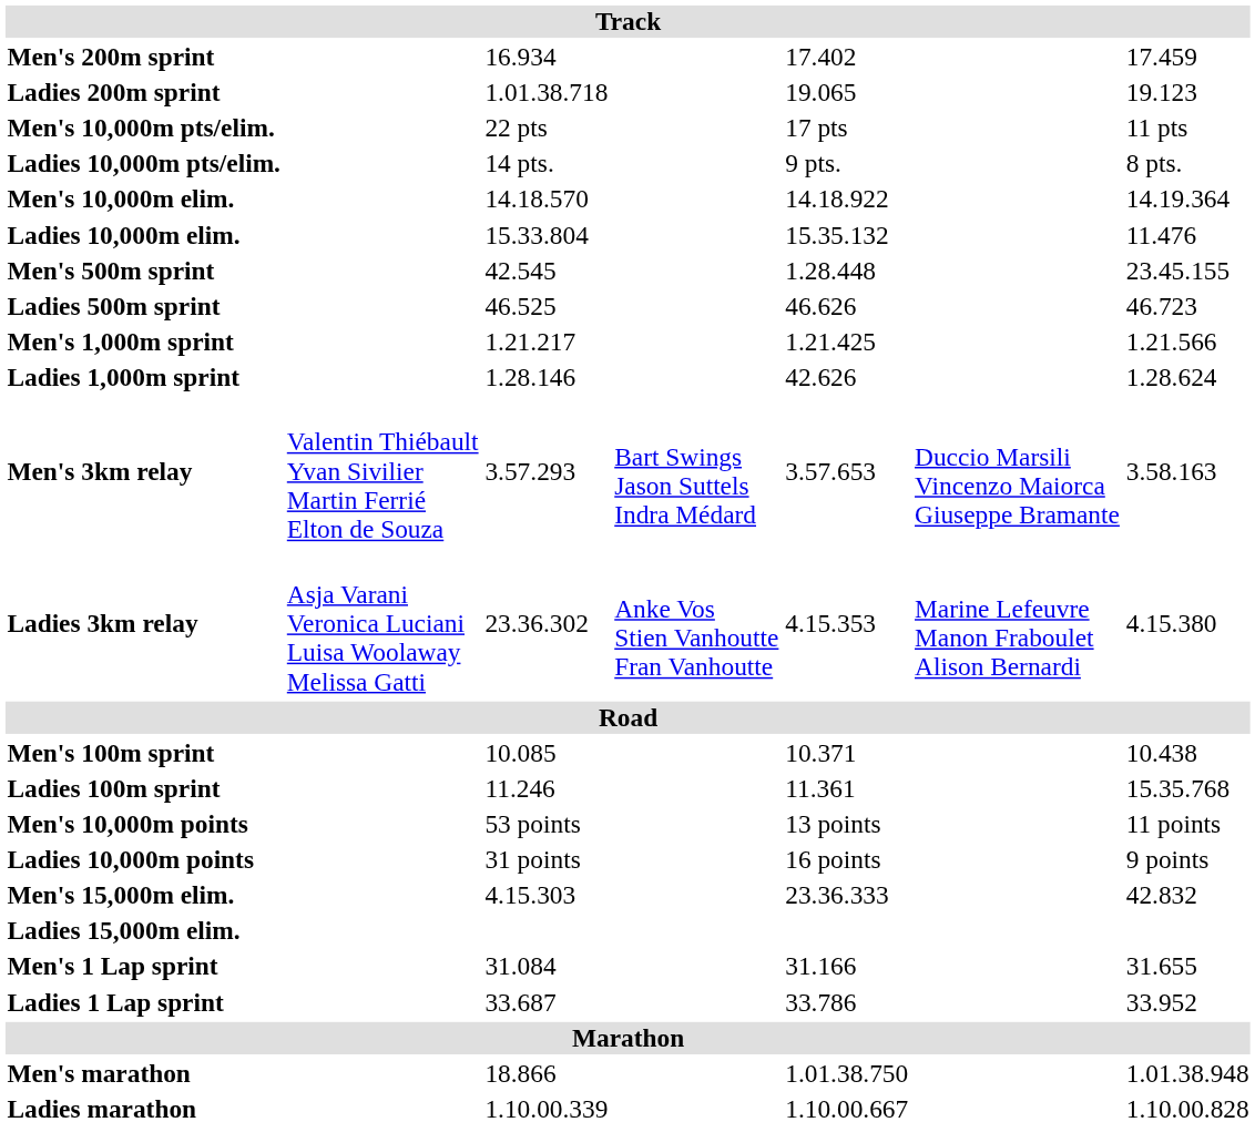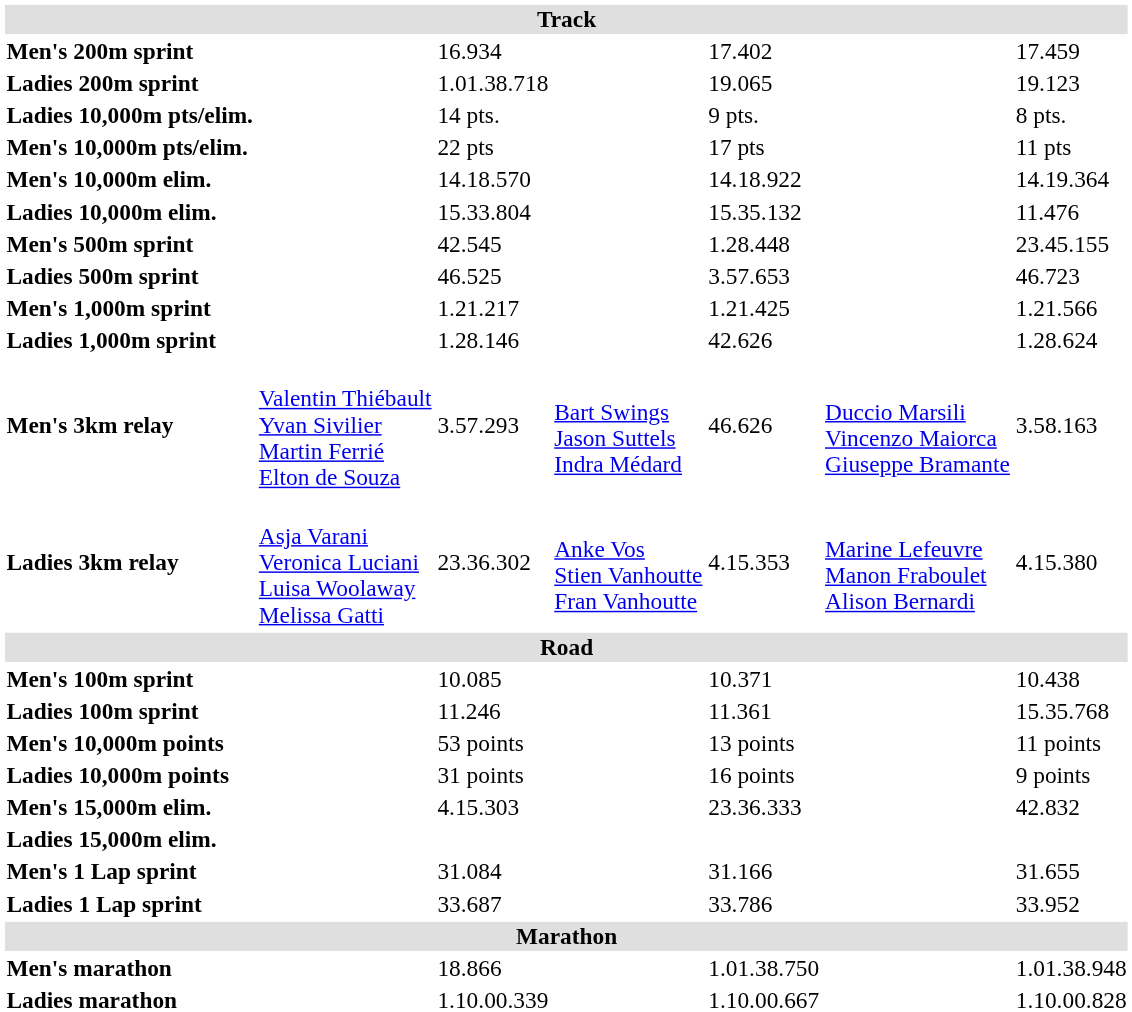 <table>
 <tr bgcolor="DFDFDF">
 <td colspan="7" align="center"><strong>Track</strong></td>
 </tr>
 <tr>
 <th scope=row style="text-align:left">Men's 200m sprint</th>
 <td></td>
 <td>16.934</td>
 <td></td>
 <td>17.402</td>
 <td></td>
 <td>17.459</td>
 </tr>
 <tr>
 <th scope=row style="text-align:left">Ladies 200m sprint</th>
 <td></td>
 <td>1.01.38.718</td>
 <td></td>
 <td>19.065</td>
 <td></td>
 <td>19.123</td>
 </tr>
 <tr>
+<th nowrap scope=row style="text-align:left">Ladies 10,000m pts/elim.</th>
+<td></td>
+<td>14 pts.</td>
+<td></td>
+<td>9 pts.</td>
+<td></td>
+<td>8 pts.</td>
+</tr>
+<tr>
 <th scope=row style="text-align:left">Men's 10,000m pts/elim.</th>
 <td></td>
 <td>22 pts</td>
 <td></td>
 <td>17 pts</td>
 <td></td>
 <td>11 pts</td>
-</tr>
-<tr>
-<th nowrap scope=row style="text-align:left">Ladies 10,000m pts/elim.</th>
-<td></td>
-<td>14 pts.</td>
-<td></td>
-<td>9 pts.</td>
-<td></td>
-<td>8 pts.</td>
 </tr>
 <tr>
 <th scope=row style="text-align:left">Men's 10,000m elim.</th>
 <td></td>
 <td>14.18.570</td>
 <td></td>
 <td>14.18.922</td>
 <td></td>
 <td>14.19.364</td>
 </tr>
 <tr>
 <th scope=row style="text-align:left">Ladies 10,000m elim.</th>
 <td></td>
 <td>15.33.804</td>
 <td></td>
 <td>15.35.132</td>
 <td></td>
 <td>11.476</td>
 </tr>
 <tr>
 <th scope=row style="text-align:left">Men's 500m sprint</th>
 <td></td>
 <td>42.545</td>
 <td></td>
 <td>1.28.448</td>
 <td></td>
 <td>23.45.155</td>
 </tr>
 <tr>
 <th scope=row style="text-align:left">Ladies 500m sprint</th>
 <td></td>
 <td>46.525</td>
 <td></td>
-<td>46.626</td>
+<td>3.57.653</td>
 <td></td>
 <td>46.723</td>
 </tr>
 <tr>
 <th scope=row style="text-align:left">Men's 1,000m sprint</th>
 <td></td>
 <td>1.21.217</td>
 <td></td>
 <td>1.21.425</td>
 <td></td>
 <td>1.21.566</td>
 </tr>
 <tr>
 <th scope=row style="text-align:left">Ladies 1,000m sprint</th>
 <td></td>
 <td>1.28.146</td>
 <td></td>
 <td>42.626</td>
 <td></td>
 <td>1.28.624</td>
 </tr>
 <tr>
 <th scope=row style="text-align:left">Men's 3km relay</th>
 <td><br><a href='#'>Valentin Thiébault</a><br><a href='#'>Yvan Sivilier</a><br><a href='#'>Martin Ferrié</a><br><a href='#'>Elton de Souza</a></td>
 <td>3.57.293</td>
 <td><br><a href='#'>Bart Swings</a><br><a href='#'>Jason Suttels</a><br><a href='#'>Indra Médard</a></td>
-<td>3.57.653</td>
+<td>46.626</td>
 <td><br><a href='#'>Duccio Marsili</a><br><a href='#'>Vincenzo Maiorca</a><br><a href='#'>Giuseppe Bramante</a></td>
 <td>3.58.163</td>
 </tr>
 <tr>
 <th scope=row style="text-align:left">Ladies 3km relay</th>
 <td><br><a href='#'>Asja Varani</a><br><a href='#'>Veronica Luciani</a><br><a href='#'>Luisa Woolaway</a><br><a href='#'>Melissa Gatti</a></td>
 <td>23.36.302</td>
 <td><br><a href='#'>Anke Vos</a><br><a href='#'>Stien Vanhoutte</a><br><a href='#'>Fran Vanhoutte</a></td>
 <td>4.15.353</td>
 <td><br><a href='#'>Marine Lefeuvre</a><br><a href='#'>Manon Fraboulet</a><br><a href='#'>Alison Bernardi</a></td>
 <td>4.15.380</td>
 </tr>
 <tr bgcolor="DFDFDF">
 <td colspan="7" align="center"><strong>Road</strong></td>
 </tr>
 <tr>
 <th scope=row style="text-align:left">Men's 100m sprint</th>
 <td></td>
 <td>10.085</td>
 <td></td>
 <td>10.371</td>
 <td></td>
 <td>10.438</td>
 </tr>
 <tr>
 <th scope=row style="text-align:left">Ladies 100m sprint</th>
 <td></td>
 <td>11.246</td>
 <td></td>
 <td>11.361</td>
 <td></td>
 <td>15.35.768</td>
 </tr>
 <tr>
 <th scope=row style="text-align:left">Men's 10,000m points</th>
 <td></td>
 <td>53 points</td>
 <td></td>
 <td>13 points</td>
 <td></td>
 <td>11 points</td>
 </tr>
 <tr>
 <th scope=row style="text-align:left">Ladies 10,000m points</th>
 <td></td>
 <td>31 points</td>
 <td></td>
 <td>16 points</td>
 <td></td>
 <td>9 points</td>
 </tr>
 <tr>
 <th scope=row style="text-align:left">Men's 15,000m elim.</th>
 <td></td>
 <td>4.15.303</td>
 <td></td>
 <td>23.36.333</td>
 <td></td>
 <td>42.832</td>
 </tr>
 <tr>
 <th scope=row style="text-align:left">Ladies 15,000m elim.</th>
 <td></td>
 <td></td>
 <td></td>
 <td></td>
 <td></td>
 <td></td>
 </tr>
 <tr>
 <th scope=row style="text-align:left">Men's 1 Lap sprint</th>
 <td></td>
 <td>31.084</td>
 <td></td>
 <td>31.166</td>
 <td></td>
 <td>31.655</td>
 </tr>
 <tr>
 <th scope=row style="text-align:left">Ladies 1 Lap sprint</th>
 <td></td>
 <td>33.687</td>
 <td></td>
 <td>33.786</td>
 <td></td>
 <td>33.952</td>
 </tr>
 <tr bgcolor="DFDFDF">
 <td colspan="7" align="center"><strong>Marathon</strong></td>
 </tr>
 <tr>
 <th scope=row style="text-align:left">Men's marathon</th>
 <td></td>
 <td>18.866</td>
 <td></td>
 <td>1.01.38.750</td>
 <td></td>
 <td>1.01.38.948</td>
 </tr>
 <tr>
 <th scope=row style="text-align:left">Ladies marathon</th>
 <td></td>
 <td>1.10.00.339</td>
 <td></td>
 <td>1.10.00.667</td>
 <td></td>
 <td>1.10.00.828</td>
 </tr>
 </table>
